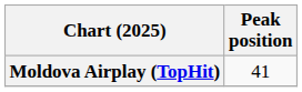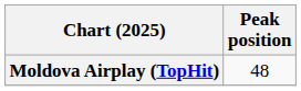 <table class="wikitable plainrowheaders" style="text-align:center">
 <tr>
 <th scope="col">Chart (2025)</th>
 <th scope="col">Peak<br>position</th>
 </tr>
 <tr>
 <th scope="row">Moldova Airplay (<a href='#'>TopHit</a>)</th>
-<td>41</td>
+<td>48</td>
 </tr>
 <tr>
 </tr>
 </table>
